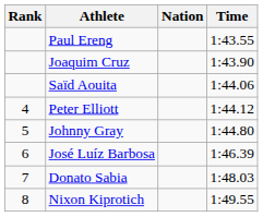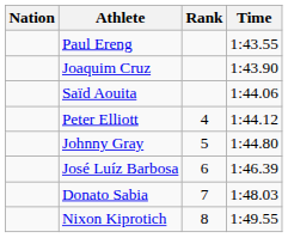 <table class="wikitable sortable" style="text-align:center">
 <tr>
+<th>Nation</th>
+<th>Athlete</th>
 <th>Rank</th>
-<th>Athlete</th>
-<th>Nation</th>
 <th>Time</th>
 </tr>
 <tr>
+<td align=left></td>
+<td align=left><a href='#'>Paul Ereng</a></td>
 <td></td>
-<td align=left><a href='#'>Paul Ereng</a></td>
-<td align=left></td>
 <td>1:43.55</td>
 </tr>
 <tr>
+<td align=left></td>
+<td align=left><a href='#'>Joaquim Cruz</a></td>
 <td></td>
-<td align=left><a href='#'>Joaquim Cruz</a></td>
-<td align=left></td>
 <td>1:43.90</td>
 </tr>
 <tr>
+<td align=left></td>
+<td align=left><a href='#'>Saïd Aouita</a></td>
 <td></td>
-<td align=left><a href='#'>Saïd Aouita</a></td>
-<td align=left></td>
 <td>1:44.06</td>
 </tr>
 <tr>
+<td align=left></td>
+<td align=left><a href='#'>Peter Elliott</a></td>
 <td>4</td>
-<td align=left><a href='#'>Peter Elliott</a></td>
-<td align=left></td>
 <td>1:44.12</td>
 </tr>
 <tr>
+<td align=left></td>
+<td align=left><a href='#'>Johnny Gray</a></td>
 <td>5</td>
-<td align=left><a href='#'>Johnny Gray</a></td>
-<td align=left></td>
 <td>1:44.80</td>
 </tr>
 <tr>
+<td align=left></td>
+<td align=left><a href='#'>José Luíz Barbosa</a></td>
 <td>6</td>
-<td align=left><a href='#'>José Luíz Barbosa</a></td>
-<td align=left></td>
 <td>1:46.39</td>
 </tr>
 <tr>
+<td align=left></td>
+<td align=left><a href='#'>Donato Sabia</a></td>
 <td>7</td>
-<td align=left><a href='#'>Donato Sabia</a></td>
-<td align=left></td>
 <td>1:48.03</td>
 </tr>
 <tr>
+<td align=left></td>
+<td align=left><a href='#'>Nixon Kiprotich</a></td>
 <td>8</td>
-<td align=left><a href='#'>Nixon Kiprotich</a></td>
-<td align=left></td>
 <td>1:49.55</td>
 </tr>
 </table>
